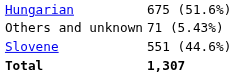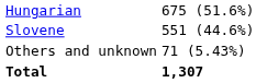 <table>
 <tr>
 <td><a href='#'>Hungarian</a></td>
 <td>675 (51.6%)</td>
 </tr>
 <tr>
+<td><a href='#'>Slovene</a></td>
+<td>551 (44.6%)</td>
+</tr>
+<tr>
 <td>Others and unknown</td>
 <td>71 (5.43%)</td>
-</tr>
-<tr>
-<td><a href='#'>Slovene</a></td>
-<td>551 (44.6%)</td>
 </tr>
 <tr>
 <td><strong>Total</strong></td>
 <td><strong>1,307</strong></td>
 </tr>
 </table>
